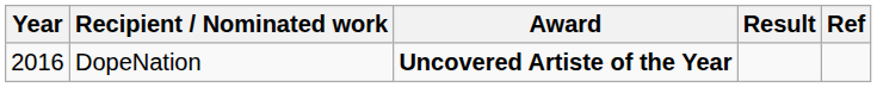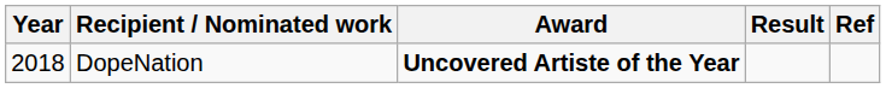 <table class="wikitable">
 <tr>
 <th>Year</th>
 <th>Recipient / Nominated work</th>
 <th>Award</th>
 <th>Result</th>
 <th>Ref</th>
 </tr>
 <tr>
-<td>2016</td>
+<td>2018</td>
 <td>DopeNation</td>
 <td Hiplife Song of the Year><strong>Uncovered Artiste of the Year</strong></td>
 <td></td>
 <td></td>
 </tr>
 </table>
